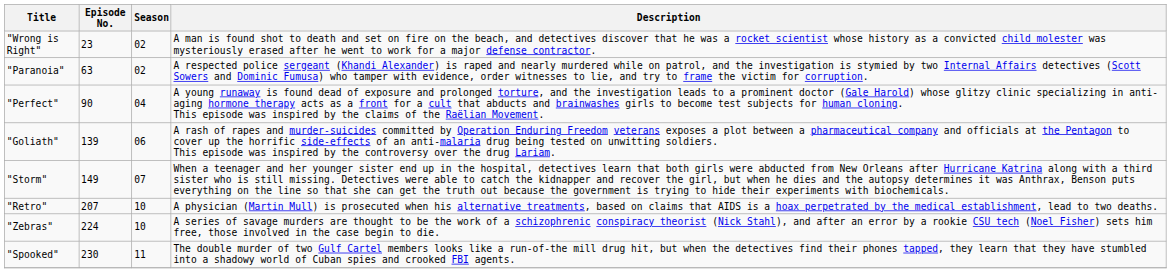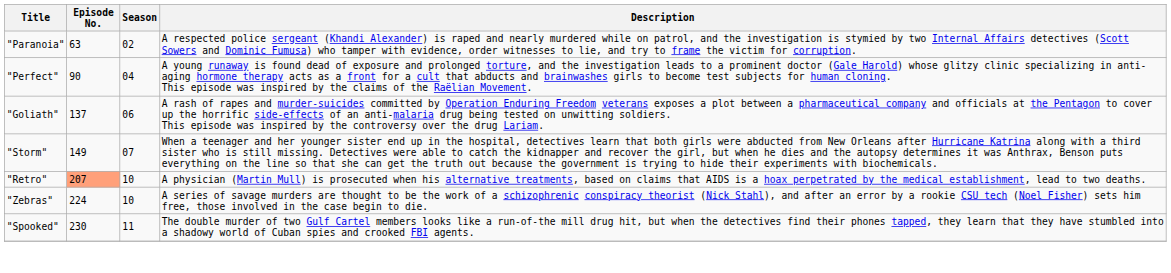 <table class="wikitable sortable">
 <tr>
 <th>Title</th>
 <th>Episode No.</th>
 <th>Season</th>
 <th>Description</th>
-</tr>
-<tr>
-<td>"Wrong is Right"</td>
-<td>23</td>
-<td>02</td>
-<td>A man is found shot to death and set on fire on the beach, and detectives discover that he was a <a href='#'>rocket scientist</a> whose history as a convicted <a href='#'>child molester</a> was mysteriously erased after he went to work for a major <a href='#'>defense contractor</a>.</td>
 </tr>
 <tr>
 <td>"Paranoia"</td>
 <td>63</td>
 <td>02</td>
 <td>A respected police <a href='#'>sergeant</a> (<a href='#'>Khandi Alexander</a>) is raped and nearly murdered while on patrol, and the investigation is stymied by two <a href='#'>Internal Affairs</a> detectives (<a href='#'>Scott Sowers</a> and <a href='#'>Dominic Fumusa</a>) who tamper with evidence, order witnesses to lie, and try to <a href='#'>frame</a> the victim for <a href='#'>corruption</a>.</td>
 </tr>
 <tr>
 <td>"Perfect"</td>
 <td>90</td>
 <td>04</td>
 <td>A young <a href='#'>runaway</a> is found dead of exposure and prolonged <a href='#'>torture</a>, and the investigation leads to a prominent doctor (<a href='#'>Gale Harold</a>) whose glitzy clinic specializing in anti-aging <a href='#'>hormone therapy</a> acts as a <a href='#'>front</a> for a <a href='#'>cult</a> that abducts and <a href='#'>brainwashes</a> girls to become test subjects for <a href='#'>human cloning</a>.<br>This episode was inspired by the claims of the <a href='#'>Raëlian Movement</a>.</td>
 </tr>
 <tr>
 <td>"Goliath"</td>
-<td>139</td>
+<td>137</td>
 <td>06</td>
 <td>A rash of rapes and <a href='#'>murder-suicides</a> committed by <a href='#'>Operation Enduring Freedom</a> <a href='#'>veterans</a> exposes a plot between a <a href='#'>pharmaceutical company</a> and officials at <a href='#'>the Pentagon</a> to cover up the horrific <a href='#'>side-effects</a> of an anti-<a href='#'>malaria</a> drug being tested on unwitting soldiers.<br>This episode was inspired by the controversy over the drug <a href='#'>Lariam</a>.</td>
 </tr>
 <tr>
 <td>"Storm"</td>
 <td>149</td>
 <td>07</td>
 <td>When a teenager and her younger sister end up in the hospital, detectives learn that both girls were abducted from New Orleans after <a href='#'>Hurricane Katrina</a> along with a third sister who is still missing. Detectives were able to catch the kidnapper and recover the girl, but when he dies and the autopsy determines it was Anthrax, Benson puts everything on the line so that she can get the truth out because the government is trying to hide their experiments with biochemicals.</td>
 </tr>
 <tr>
 <td>"Retro"</td>
-<td>207</td>
+<td style="background: lightsalmon;">207</td>
 <td>10</td>
 <td>A physician (<a href='#'>Martin Mull</a>) is prosecuted when his <a href='#'>alternative treatments</a>, based on claims that AIDS is a <a href='#'>hoax perpetrated by the medical establishment</a>, lead to two deaths.</td>
 </tr>
 <tr>
 <td>"Zebras"</td>
 <td>224</td>
 <td>10</td>
 <td>A series of savage murders are thought to be the work of a <a href='#'>schizophrenic</a> <a href='#'>conspiracy theorist</a> (<a href='#'>Nick Stahl</a>), and after an error by a rookie <a href='#'>CSU tech</a> (<a href='#'>Noel Fisher</a>) sets him free, those involved in the case begin to die.</td>
 </tr>
 <tr>
 <td>"Spooked"</td>
 <td>230</td>
 <td>11</td>
 <td>The double murder of two <a href='#'>Gulf Cartel</a> members looks like a run-of-the mill drug hit, but when the detectives find their phones <a href='#'>tapped</a>, they learn that they have stumbled into a shadowy world of Cuban spies and crooked <a href='#'>FBI</a> agents.</td>
 </tr>
 <tr>
 </tr>
 </table>
